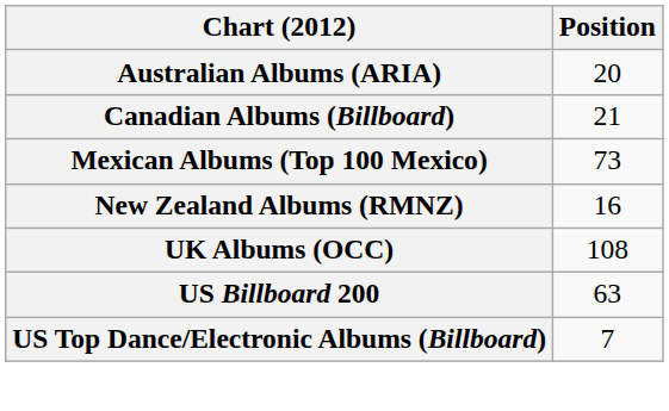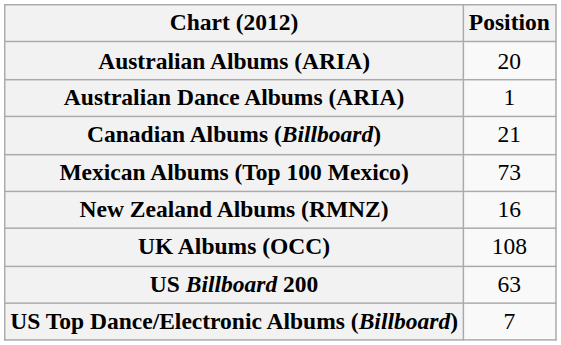 <table class="wikitable sortable plainrowheaders" style="text-align:center">
 <tr>
 <th scope="col">Chart (2012)</th>
 <th scope="col">Position</th>
 </tr>
 <tr>
 <th scope="row">Australian Albums (ARIA)</th>
 <td>20</td>
+</tr>
+<tr>
+<th scope="row">Australian Dance Albums (ARIA)</th>
+<td>1</td>
 </tr>
 <tr>
 <th scope="row">Canadian Albums (<em>Billboard</em>)</th>
 <td>21</td>
 </tr>
 <tr>
 <th scope="row">Mexican Albums (Top 100 Mexico)</th>
 <td>73</td>
 </tr>
 <tr>
 <th scope="row">New Zealand Albums (RMNZ)</th>
 <td>16</td>
 </tr>
 <tr>
 <th scope="row">UK Albums (OCC)</th>
 <td>108</td>
 </tr>
 <tr>
 <th scope="row">US <em>Billboard</em> 200</th>
 <td>63</td>
 </tr>
 <tr>
 <th scope="row">US Top Dance/Electronic Albums (<em>Billboard</em>)</th>
 <td>7</td>
 </tr>
 </table>
